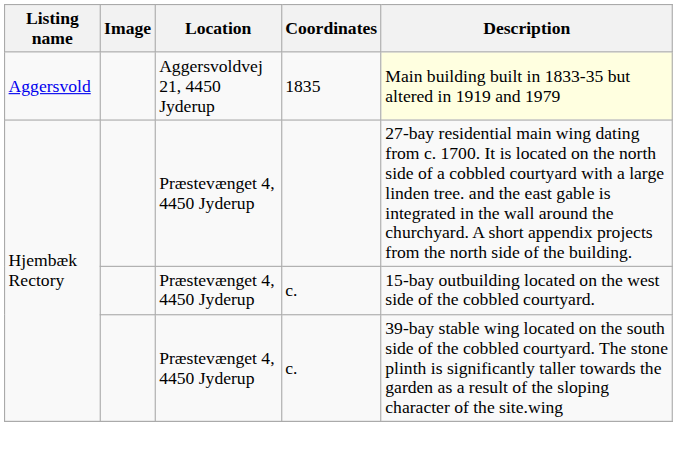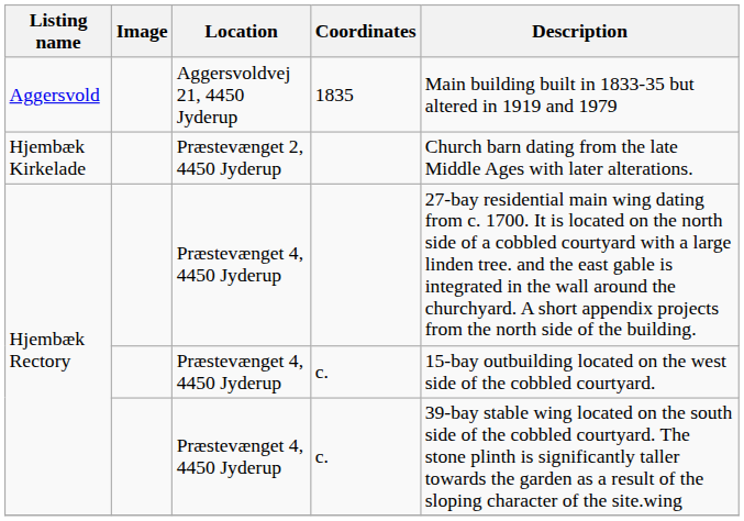 <table class="wikitable sortable">
 <tr>
 <th>Listing name</th>
 <th>Image</th>
 <th>Location</th>
 <th>Coordinates</th>
 <th>Description</th>
 </tr>
 <tr>
 <td><a href='#'>Aggersvold</a></td>
 <td></td>
 <td>Aggersvoldvej 21, 4450 Jyderup</td>
 <td>1835</td>
-<td style="background: lightyellow;">Main building built in 1833-35 but altered in 1919 and 1979</td>
+<td>Main building built in 1833-35 but altered in 1919 and 1979</td>
+</tr>
+<tr>
+<td>Hjembæk Kirkelade</td>
+<td></td>
+<td>Præstevænget 2, 4450 Jyderup</td>
+<td></td>
+<td>Church barn dating from the late Middle Ages with later alterations.</td>
 </tr>
 <tr>
 <td rowspan="3">Hjembæk Rectory</td>
 <td></td>
 <td>Præstevænget 4, 4450 Jyderup</td>
 <td></td>
 <td>27-bay residential main wing dating from c. 1700. It is located on the north side of a cobbled courtyard with a large linden tree. and the east gable is integrated in the wall around the churchyard. A short appendix projects from the north side of the building.</td>
 </tr>
 <tr>
 <td></td>
 <td>Præstevænget 4, 4450 Jyderup</td>
 <td>c.</td>
 <td>15-bay outbuilding located on the west side of the cobbled courtyard.</td>
 </tr>
 <tr>
 <td></td>
 <td>Præstevænget 4, 4450 Jyderup</td>
 <td>c.</td>
 <td>39-bay stable wing located on the south side of the cobbled courtyard. The stone plinth is significantly taller towards the garden as a result of the sloping character of the site.wing</td>
 </tr>
 <tr>
 </tr>
 </table>
